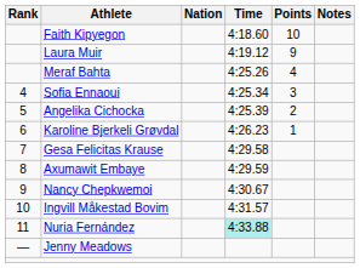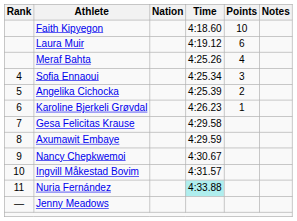 <table class="wikitable sortable" style="text-align:center;">
 <tr>
 <th scope="col" style="width: 10px;">Rank</th>
 <th scope="col">Athlete</th>
 <th scope="col">Nation</th>
 <th scope="col">Time</th>
 <th scope="col">Points</th>
 <th scope="col">Notes</th>
 </tr>
 <tr>
 <td></td>
 <td align=left><a href='#'>Faith Kipyegon</a></td>
 <td align=left></td>
 <td>4:18.60</td>
 <td>10</td>
 <td></td>
 </tr>
 <tr>
 <td></td>
 <td align=left><a href='#'>Laura Muir</a></td>
 <td align=left></td>
 <td>4:19.12</td>
-<td>9</td>
+<td>6</td>
 <td></td>
 </tr>
 <tr>
 <td></td>
 <td align=left><a href='#'>Meraf Bahta</a></td>
 <td align=left></td>
 <td>4:25.26</td>
 <td>4</td>
 <td></td>
 </tr>
 <tr>
 <td>4</td>
 <td align=left><a href='#'>Sofia Ennaoui</a></td>
 <td align=left></td>
 <td>4:25.34</td>
 <td>3</td>
 <td></td>
 </tr>
 <tr>
 <td>5</td>
 <td align=left><a href='#'>Angelika Cichocka</a></td>
 <td align=left></td>
 <td>4:25.39</td>
 <td>2</td>
 <td><strong></strong></td>
 </tr>
 <tr>
 <td>6</td>
 <td align=left><a href='#'>Karoline Bjerkeli Grøvdal</a></td>
 <td align=left></td>
 <td>4:26.23</td>
 <td>1</td>
 <td></td>
 </tr>
 <tr>
 <td>7</td>
 <td align=left><a href='#'>Gesa Felicitas Krause</a></td>
 <td align=left></td>
 <td>4:29.58</td>
 <td></td>
 <td></td>
 </tr>
 <tr>
 <td>8</td>
 <td align=left><a href='#'>Axumawit Embaye</a></td>
 <td align=left></td>
 <td>4:29.59</td>
 <td></td>
 <td></td>
 </tr>
 <tr>
 <td>9</td>
 <td align=left><a href='#'>Nancy Chepkwemoi</a></td>
 <td align=left></td>
 <td>4:30.67</td>
 <td></td>
 <td></td>
 </tr>
 <tr>
 <td>10</td>
 <td align=left><a href='#'>Ingvill Måkestad Bovim</a></td>
 <td align=left></td>
 <td>4:31.57</td>
 <td></td>
 <td></td>
 </tr>
 <tr>
 <td>11</td>
 <td align=left><a href='#'>Nuria Fernández</a></td>
 <td align=left></td>
 <td style="background: paleturquoise;">4:33.88</td>
 <td></td>
 <td></td>
 </tr>
 <tr>
 <td>—</td>
 <td align=left><a href='#'>Jenny Meadows</a></td>
 <td align=left></td>
 <td></td>
 <td></td>
 <td></td>
 </tr>
 <tr class="sortbottom">
 <td colspan="6"></td>
 </tr>
 </table>
